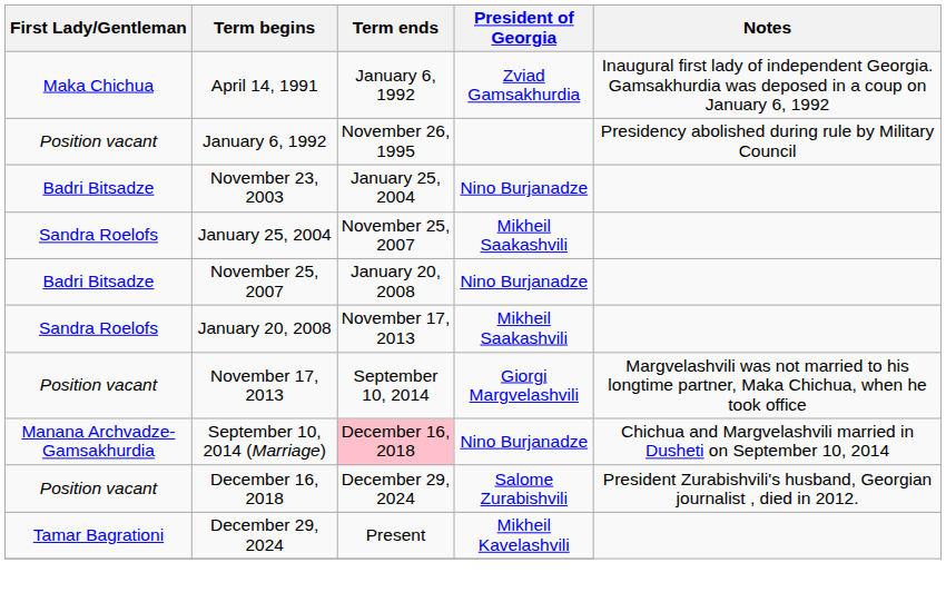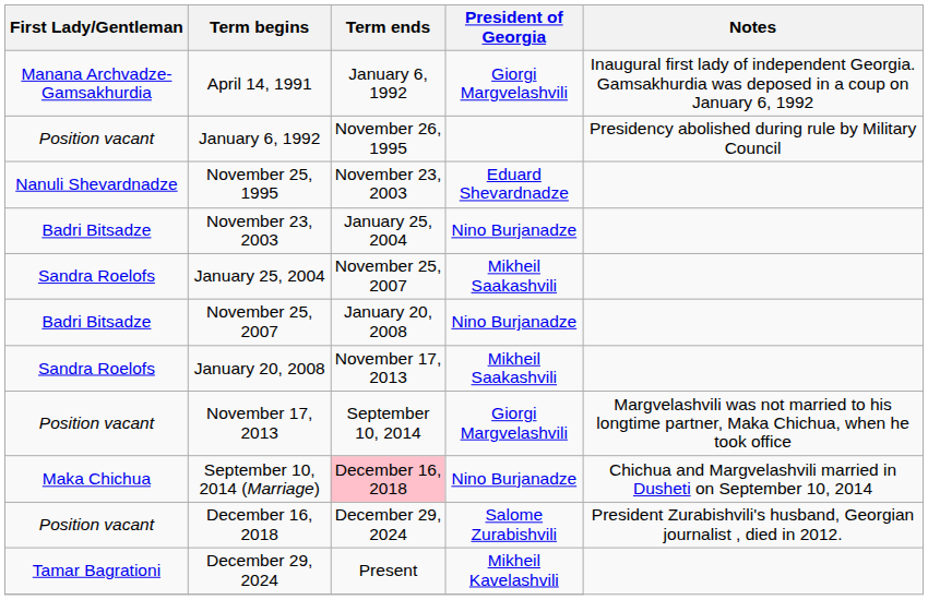 <table class="wikitable" style="text-align:center">
 <tr>
 <th>First Lady/Gentleman</th>
 <th>Term begins</th>
 <th>Term ends</th>
 <th><a href='#'>President of Georgia</a></th>
 <th>Notes</th>
 </tr>
 <tr>
-<td><a href='#'>Maka Chichua</a></td>
+<td><a href='#'>Manana Archvadze-Gamsakhurdia</a></td>
 <td>April 14, 1991</td>
 <td>January 6, 1992</td>
-<td><a href='#'>Zviad Gamsakhurdia</a></td>
+<td><a href='#'>Giorgi Margvelashvili</a></td>
 <td>Inaugural first lady of independent Georgia. Gamsakhurdia was deposed in a coup on January 6, 1992</td>
 </tr>
 <tr>
 <td><em>Position vacant</em></td>
 <td>January 6, 1992</td>
 <td>November 26, 1995</td>
 <td></td>
 <td>Presidency abolished during rule by Military Council</td>
+</tr>
+<tr>
+<td><a href='#'>Nanuli Shevardnadze</a></td>
+<td>November 25, 1995</td>
+<td>November 23, 2003</td>
+<td><a href='#'>Eduard Shevardnadze</a></td>
+<td></td>
 </tr>
 <tr>
 <td><a href='#'>Badri Bitsadze</a></td>
 <td>November 23, 2003</td>
 <td>January 25, 2004</td>
 <td><a href='#'>Nino Burjanadze</a></td>
 <td></td>
 </tr>
 <tr>
 <td><a href='#'>Sandra Roelofs</a></td>
 <td>January 25, 2004</td>
 <td>November 25, 2007</td>
 <td><a href='#'>Mikheil Saakashvili</a></td>
 <td></td>
 </tr>
 <tr>
 <td><a href='#'>Badri Bitsadze</a></td>
 <td>November 25, 2007</td>
 <td>January 20, 2008</td>
 <td><a href='#'>Nino Burjanadze</a></td>
 <td></td>
 </tr>
 <tr>
 <td><a href='#'>Sandra Roelofs</a></td>
 <td>January 20, 2008</td>
 <td>November 17, 2013</td>
 <td><a href='#'>Mikheil Saakashvili</a></td>
 <td></td>
 </tr>
 <tr>
 <td><em>Position vacant</em></td>
 <td>November 17, 2013</td>
 <td>September 10, 2014</td>
 <td><a href='#'>Giorgi Margvelashvili</a></td>
 <td>Margvelashvili was not married to his longtime partner, Maka Chichua, when he took office</td>
 </tr>
 <tr>
-<td><a href='#'>Manana Archvadze-Gamsakhurdia</a></td>
+<td><a href='#'>Maka Chichua</a></td>
 <td>September 10, 2014 (<em>Marriage</em>)</td>
 <td style="background: pink;">December 16, 2018</td>
 <td><a href='#'>Nino Burjanadze</a></td>
 <td>Chichua and Margvelashvili married in <a href='#'>Dusheti</a> on September 10, 2014</td>
 </tr>
 <tr>
 <td><em>Position vacant</em></td>
 <td>December 16, 2018</td>
 <td>December 29, 2024</td>
 <td><a href='#'>Salome Zurabishvili</a></td>
 <td>President Zurabishvili's husband, Georgian journalist , died in 2012.</td>
 </tr>
 <tr>
 <td><a href='#'>Tamar Bagrationi</a></td>
 <td>December 29, 2024</td>
 <td>Present</td>
 <td><a href='#'>Mikheil Kavelashvili</a></td>
 </tr>
 <tr>
 </tr>
 </table>
